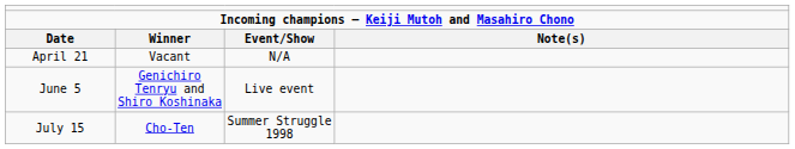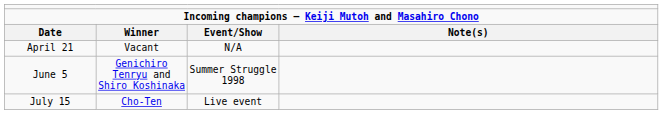 <table class="wikitable" style="text-align:center; width:100%;">
 <tr>
 <td colspan="5"></td>
 </tr>
 <tr>
 <td colspan="5"><strong>Incoming champions – <a href='#'>Keiji Mutoh</a> and <a href='#'>Masahiro Chono</a></strong></td>
 </tr>
 <tr>
 <th width=14%>Date</th>
 <th width=14%>Winner</th>
 <th width=14%>Event/Show</th>
 <th width=58%>Note(s)</th>
 </tr>
 <tr>
 <td>April 21</td>
 <td>Vacant</td>
 <td>N/A</td>
 <td align="left"></td>
 </tr>
 <tr>
 <td>June 5</td>
 <td><a href='#'>Genichiro Tenryu</a> and <a href='#'>Shiro Koshinaka</a></td>
-<td>Live event</td>
+<td>Summer Struggle 1998</td>
 <td align="left"></td>
 </tr>
 <tr>
 <td>July 15</td>
 <td><a href='#'>Cho-Ten</a><br></td>
-<td>Summer Struggle 1998</td>
+<td>Live event</td>
 <td align="left"></td>
 </tr>
 </table>
